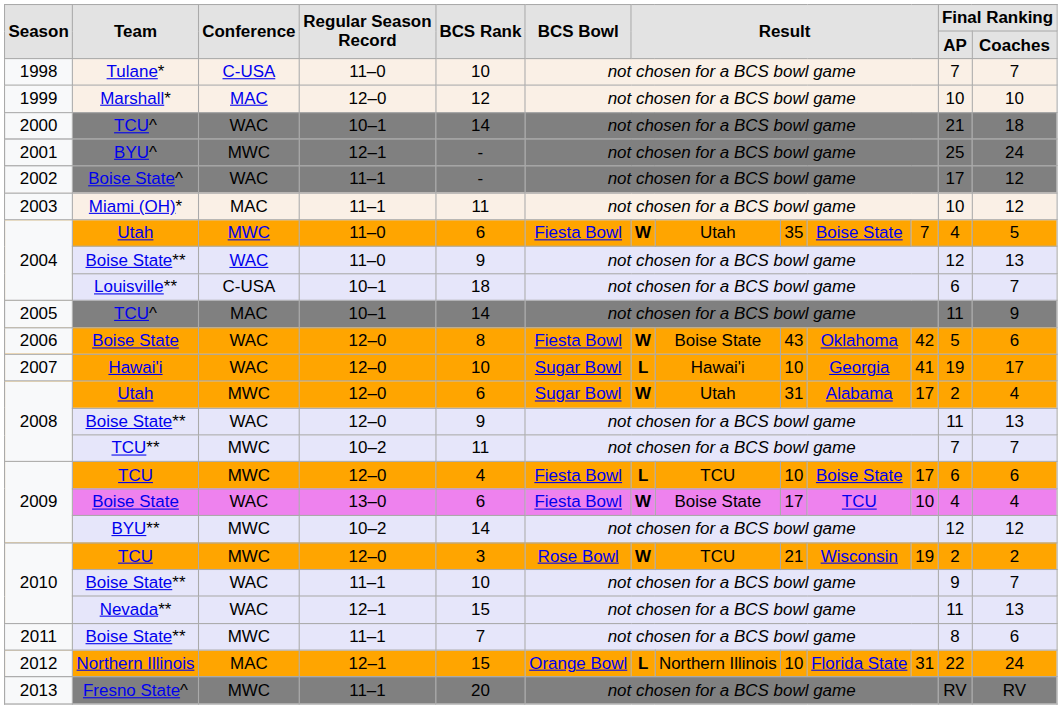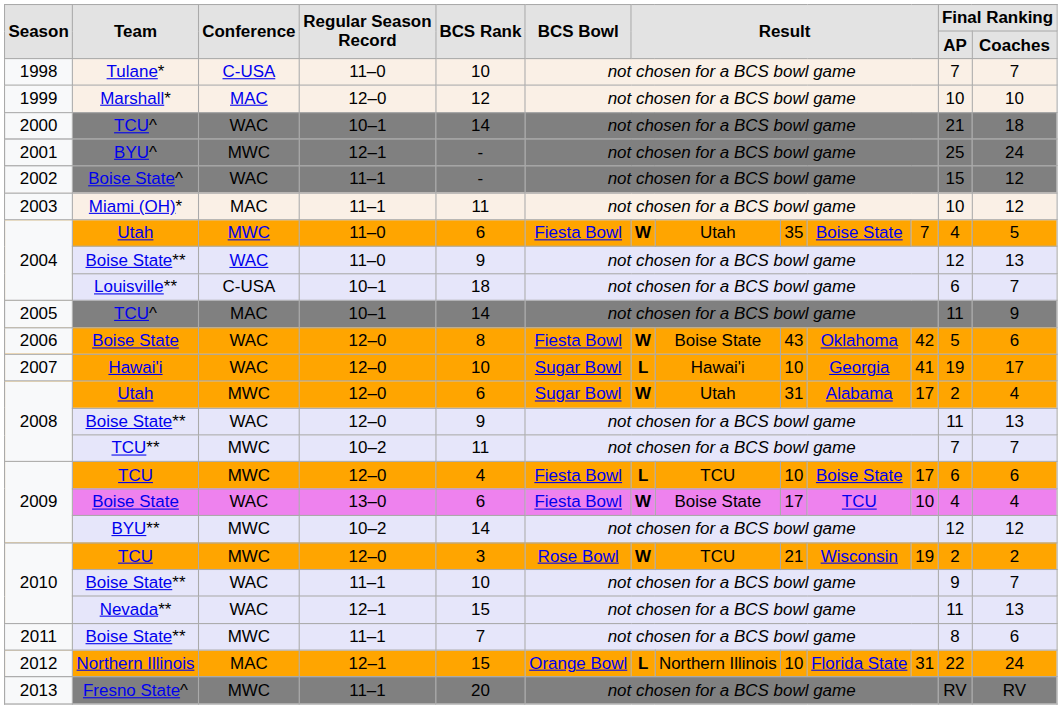 <table class="wikitable">
 <tr style="text-align:center; background:#e3e3e3;">
 <td rowspan=2><strong>Season</strong></td>
 <td rowspan=2><strong>Team</strong></td>
 <td rowspan=2><strong>Conference</strong></td>
 <td rowspan=2><strong>Regular Season<br>Record</strong></td>
 <td rowspan=2><strong>BCS Rank</strong></td>
 <td rowspan=2><strong>BCS Bowl</strong></td>
 <td rowspan=2 colspan=5><strong>Result</strong></td>
 <td colspan=2><strong>Final Ranking</strong></td>
 </tr>
 <tr style="text-align:center; background:#e3e3e3;">
 <td><strong>AP</strong></td>
 <td><strong>Coaches</strong></td>
 </tr>
 <tr style="text-align:center; background-color:linen;">
 <td style="background: #f8f9fa;">1998</td>
 <td><a href='#'>Tulane</a>*</td>
 <td><a href='#'>C-USA</a></td>
 <td>11–0</td>
 <td>10</td>
 <td colspan=6><em>not chosen for a BCS bowl game</em></td>
 <td>7</td>
 <td>7</td>
 </tr>
 <tr style="text-align:center; background-color:linen;">
 <td style="background: #f8f9fa;">1999</td>
 <td><a href='#'>Marshall</a>*</td>
 <td><a href='#'>MAC</a></td>
 <td>12–0</td>
 <td>12</td>
 <td colspan=6><em>not chosen for a BCS bowl game</em></td>
 <td>10</td>
 <td>10</td>
 </tr>
 <tr style="text-align:center; background-color:grey;">
 <td style="background: #f8f9fa;">2000</td>
 <td><a href='#'>TCU</a>^</td>
 <td>WAC</td>
 <td>10–1</td>
 <td>14</td>
 <td colspan=6><em>not chosen for a BCS bowl game</em></td>
 <td>21</td>
 <td>18</td>
 </tr>
 <tr style="text-align:center; background-color:grey;">
 <td style="background: #f8f9fa;">2001</td>
 <td><a href='#'>BYU</a>^</td>
 <td>MWC</td>
 <td>12–1</td>
 <td>- </td>
 <td colspan=6><em>not chosen for a BCS bowl game</em></td>
 <td>25</td>
 <td>24</td>
 </tr>
 <tr style="text-align:center; background-color:grey;">
 <td style="background: #f8f9fa;">2002</td>
 <td><a href='#'>Boise State</a>^</td>
 <td>WAC</td>
 <td>11–1</td>
 <td>- </td>
 <td colspan=6><em>not chosen for a BCS bowl game</em></td>
-<td>17</td>
+<td>15</td>
 <td>12</td>
 </tr>
 <tr style="text-align:center; background-color:linen;">
 <td style="background: #f8f9fa;">2003</td>
 <td><a href='#'>Miami (OH)</a>*</td>
 <td>MAC</td>
 <td>11–1</td>
 <td>11</td>
 <td colspan=6><em>not chosen for a BCS bowl game</em></td>
 <td>10</td>
 <td>12</td>
 </tr>
 <tr style="text-align:center; background-color:orange">
 <td rowspan=3 style="background: #f8f9fa;">2004</td>
 <td><a href='#'>Utah</a></td>
 <td><a href='#'>MWC</a></td>
 <td>11–0</td>
 <td>6</td>
 <td><a href='#'>Fiesta Bowl</a></td>
 <td><strong>W</strong></td>
 <td>Utah</td>
 <td>35</td>
 <td><a href='#'>Boise State</a></td>
 <td>7</td>
 <td>4</td>
 <td>5</td>
 </tr>
 <tr style="text-align:center; background-color:lavender;">
 <td><a href='#'>Boise State</a>**</td>
 <td><a href='#'>WAC</a></td>
 <td>11–0</td>
 <td>9</td>
 <td colspan=6><em>not chosen for a BCS bowl game</em></td>
 <td>12</td>
 <td>13</td>
 </tr>
 <tr style="text-align:center; background-color:lavender;">
 <td><a href='#'>Louisville</a>**</td>
 <td>C-USA</td>
 <td>10–1</td>
 <td>18</td>
 <td colspan=6><em>not chosen for a BCS bowl game</em></td>
 <td>6</td>
 <td>7</td>
 </tr>
 <tr style="text-align:center; background-color:grey;">
 <td style="background: #f8f9fa;">2005</td>
 <td><a href='#'>TCU</a>^</td>
 <td>MAC</td>
 <td>10–1</td>
 <td>14</td>
 <td colspan=6><em>not chosen for a BCS bowl game</em></td>
 <td>11</td>
 <td>9</td>
 </tr>
 <tr style="text-align:center; background-color:orange;">
 <td style="background: #f8f9fa;">2006</td>
 <td><a href='#'>Boise State</a></td>
 <td>WAC</td>
 <td>12–0</td>
 <td>8</td>
 <td><a href='#'>Fiesta Bowl</a></td>
 <td><strong>W</strong></td>
 <td>Boise State</td>
 <td>43</td>
 <td><a href='#'>Oklahoma</a></td>
 <td>42</td>
 <td>5</td>
 <td>6</td>
 </tr>
 <tr style="text-align:center; background-color:orange;">
 <td style="background: #f8f9fa;">2007</td>
 <td><a href='#'>Hawai'i</a></td>
 <td>WAC</td>
 <td>12–0</td>
 <td>10</td>
 <td><a href='#'>Sugar Bowl</a></td>
 <td><strong>L</strong></td>
 <td>Hawai'i</td>
 <td>10</td>
 <td><a href='#'>Georgia</a></td>
 <td>41</td>
 <td>19</td>
 <td>17</td>
 </tr>
 <tr style="text-align:center; background-color:orange;">
 <td rowspan=3 style="background: #f8f9fa;">2008</td>
 <td><a href='#'>Utah</a></td>
 <td>MWC</td>
 <td>12–0</td>
 <td>6</td>
 <td><a href='#'>Sugar Bowl</a></td>
 <td><strong>W</strong></td>
 <td>Utah</td>
 <td>31</td>
 <td><a href='#'>Alabama</a></td>
 <td>17</td>
 <td>2</td>
 <td>4</td>
 </tr>
 <tr style="text-align:center; background-color:lavender;">
 <td><a href='#'>Boise State</a>**</td>
 <td>WAC</td>
 <td>12–0</td>
 <td>9</td>
 <td colspan=6><em>not chosen for a BCS bowl game</em></td>
 <td>11</td>
 <td>13</td>
 </tr>
 <tr style="text-align:center; background-color:lavender;">
 <td><a href='#'>TCU</a>**</td>
 <td>MWC</td>
 <td>10–2</td>
 <td>11</td>
 <td colspan=6><em>not chosen for a BCS bowl game</em></td>
 <td>7</td>
 <td>7</td>
 </tr>
 <tr style="text-align:center; background-color:orange;">
 <td rowspan=3 style="background: #f8f9fa;">2009</td>
 <td><a href='#'>TCU</a></td>
 <td>MWC</td>
 <td>12–0</td>
 <td>4</td>
 <td><a href='#'>Fiesta Bowl</a></td>
 <td><strong>L</strong></td>
 <td>TCU</td>
 <td>10</td>
 <td><a href='#'>Boise State</a></td>
 <td>17</td>
 <td>6</td>
 <td>6</td>
 </tr>
 <tr style="text-align:center; background-color:violet;">
 <td><a href='#'>Boise State</a></td>
 <td>WAC</td>
 <td>13–0</td>
 <td>6</td>
 <td><a href='#'>Fiesta Bowl</a></td>
 <td><strong>W</strong></td>
 <td>Boise State</td>
 <td>17</td>
 <td><a href='#'>TCU</a></td>
 <td>10</td>
 <td>4</td>
 <td>4</td>
 </tr>
 <tr style="text-align:center; background-color:lavender;">
 <td><a href='#'>BYU</a>**</td>
 <td>MWC</td>
 <td>10–2</td>
 <td>14</td>
 <td colspan=6><em>not chosen for a BCS bowl game</em></td>
 <td>12</td>
 <td>12</td>
 </tr>
 <tr style="text-align:center; background-color:orange;">
 <td rowspan=3 style="background: #f8f9fa;">2010</td>
 <td><a href='#'>TCU</a></td>
 <td>MWC</td>
 <td>12–0</td>
 <td>3</td>
 <td><a href='#'>Rose Bowl</a></td>
 <td><strong>W</strong></td>
 <td>TCU</td>
 <td>21</td>
 <td><a href='#'>Wisconsin</a></td>
 <td>19</td>
 <td>2</td>
 <td>2</td>
 </tr>
 <tr style="text-align:center; background-color:lavender;">
 <td><a href='#'>Boise State</a>**</td>
 <td>WAC</td>
 <td>11–1</td>
 <td>10</td>
 <td colspan=6><em>not chosen for a BCS bowl game</em></td>
 <td>9</td>
 <td>7</td>
 </tr>
 <tr style="text-align:center; background-color:lavender;">
 <td><a href='#'>Nevada</a>**</td>
 <td>WAC</td>
 <td>12–1</td>
 <td>15</td>
 <td colspan=6><em>not chosen for a BCS bowl game</em></td>
 <td>11</td>
 <td>13</td>
 </tr>
 <tr style="text-align:center; background-color:lavender;">
 <td style="background: #f8f9fa;">2011</td>
 <td><a href='#'>Boise State</a>**</td>
 <td>MWC</td>
 <td>11–1</td>
 <td>7</td>
 <td colspan=6><em>not chosen for a BCS bowl game</em></td>
 <td>8</td>
 <td>6</td>
 </tr>
 <tr style="text-align:center; background-color:orange;">
 <td style="background: #f8f9fa;">2012</td>
 <td><a href='#'>Northern Illinois</a></td>
 <td>MAC</td>
 <td>12–1</td>
 <td>15</td>
 <td><a href='#'>Orange Bowl</a></td>
 <td><strong>L</strong></td>
 <td>Northern Illinois</td>
 <td>10</td>
 <td><a href='#'>Florida State</a></td>
 <td>31</td>
 <td>22</td>
 <td>24</td>
 </tr>
 <tr style="text-align:center; background-color:grey;">
 <td style="background: #f8f9fa;">2013</td>
 <td><a href='#'>Fresno State</a>^</td>
 <td>MWC</td>
 <td>11–1</td>
 <td>20</td>
 <td colspan=6><em>not chosen for a BCS bowl game</em></td>
 <td>RV</td>
 <td>RV</td>
 </tr>
 </table>
